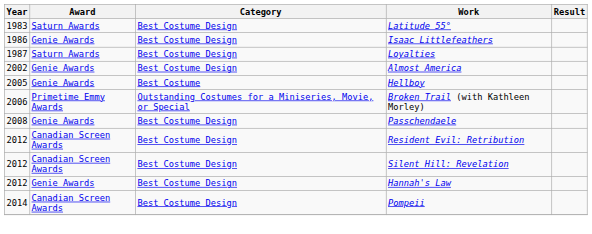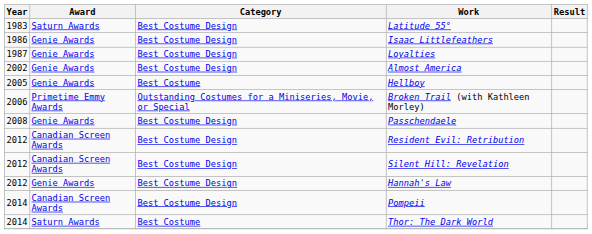 <table class="wikitable plainrowheaders">
 <tr>
 <th>Year</th>
 <th>Award</th>
 <th>Category</th>
 <th>Work</th>
 <th>Result</th>
 </tr>
 <tr>
 <td>1983</td>
 <td><a href='#'>Saturn Awards</a></td>
 <td><a href='#'>Best Costume Design</a></td>
 <td><em><a href='#'>Latitude 55°</a></em></td>
 <td></td>
 </tr>
 <tr>
 <td>1986</td>
 <td><a href='#'>Genie Awards</a></td>
 <td><a href='#'>Best Costume Design</a></td>
 <td><em><a href='#'>Isaac Littlefeathers</a></em></td>
 <td></td>
 </tr>
 <tr>
 <td>1987</td>
-<td><a href='#'>Saturn Awards</a></td>
+<td><a href='#'>Genie Awards</a></td>
 <td><a href='#'>Best Costume Design</a></td>
 <td><em><a href='#'>Loyalties</a></em></td>
 <td></td>
 </tr>
 <tr>
 <td>2002</td>
 <td><a href='#'>Genie Awards</a></td>
 <td><a href='#'>Best Costume Design</a></td>
 <td><em><a href='#'>Almost America</a></em></td>
 <td></td>
 </tr>
 <tr>
 <td>2005</td>
 <td><a href='#'>Genie Awards</a></td>
 <td><a href='#'>Best Costume</a></td>
 <td><em><a href='#'>Hellboy</a></em></td>
 <td></td>
 </tr>
 <tr>
 <td>2006</td>
 <td><a href='#'>Primetime Emmy Awards</a></td>
 <td><a href='#'>Outstanding Costumes for a Miniseries, Movie, or Special</a></td>
 <td><em><a href='#'>Broken Trail</a></em> (with Kathleen Morley)</td>
 <td></td>
 </tr>
 <tr>
 <td>2008</td>
 <td><a href='#'>Genie Awards</a></td>
 <td><a href='#'>Best Costume Design</a></td>
 <td><em><a href='#'>Passchendaele</a></em></td>
 <td></td>
 </tr>
 <tr>
 <td>2012</td>
 <td><a href='#'>Canadian Screen Awards</a></td>
 <td><a href='#'>Best Costume Design</a></td>
 <td><em><a href='#'>Resident Evil: Retribution</a></em></td>
 <td></td>
 </tr>
 <tr>
 <td>2012</td>
 <td><a href='#'>Canadian Screen Awards</a></td>
 <td><a href='#'>Best Costume Design</a></td>
 <td><em><a href='#'>Silent Hill: Revelation</a></em></td>
 <td></td>
 </tr>
 <tr>
 <td>2012</td>
 <td><a href='#'>Genie Awards</a></td>
 <td><a href='#'>Best Costume Design</a></td>
 <td><em><a href='#'>Hannah's Law</a></em></td>
 <td></td>
 </tr>
 <tr>
 <td>2014</td>
 <td><a href='#'>Canadian Screen Awards</a></td>
 <td><a href='#'>Best Costume Design</a></td>
 <td><em><a href='#'>Pompeii</a></em></td>
 <td></td>
 </tr>
 <tr>
+<td>2014</td>
+<td><a href='#'>Saturn Awards</a></td>
+<td><a href='#'>Best Costume</a></td>
+<td><em><a href='#'>Thor: The Dark World</a></em></td>
+<td></td>
+</tr>
+<tr>
 </tr>
 </table>
